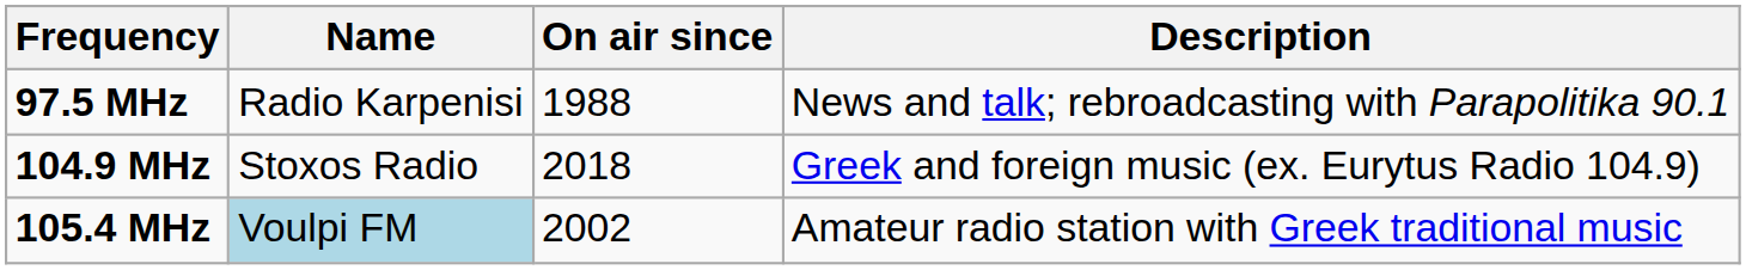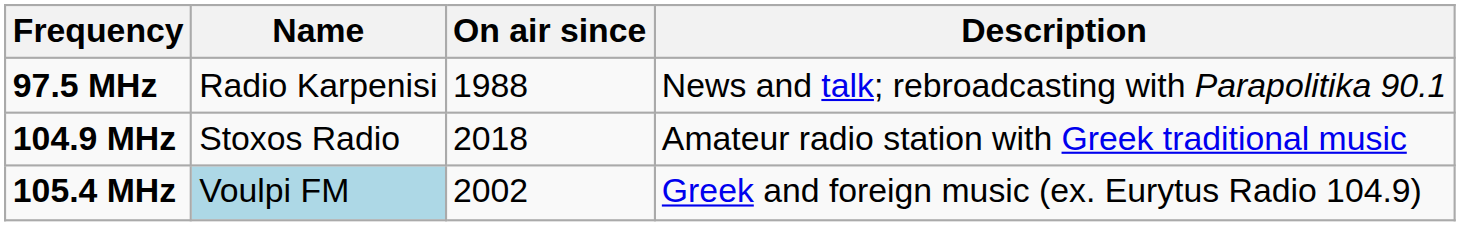 <table class="wikitable">
 <tr>
 <th>Frequency</th>
 <th>Name</th>
 <th>On air since</th>
 <th>Description</th>
 </tr>
 <tr>
 <td><strong>97.5 MHz</strong></td>
 <td>Radio Karpenisi</td>
 <td>1988</td>
 <td>News and <a href='#'>talk</a>; rebroadcasting with <em>Parapolitika 90.1</em></td>
 </tr>
 <tr>
 <td><strong>104.9 MHz</strong></td>
 <td>Stoxos Radio</td>
 <td>2018</td>
-<td><a href='#'>Greek</a> and foreign music (ex. Eurytus Radio 104.9)</td>
+<td>Amateur radio station with <a href='#'>Greek traditional music</a></td>
 </tr>
 <tr>
 <td><strong>105.4 MHz</strong></td>
 <td style="background: lightblue;">Voulpi FM</td>
 <td>2002</td>
-<td>Amateur radio station with <a href='#'>Greek traditional music</a></td>
+<td><a href='#'>Greek</a> and foreign music (ex. Eurytus Radio 104.9)</td>
 </tr>
 </table>
